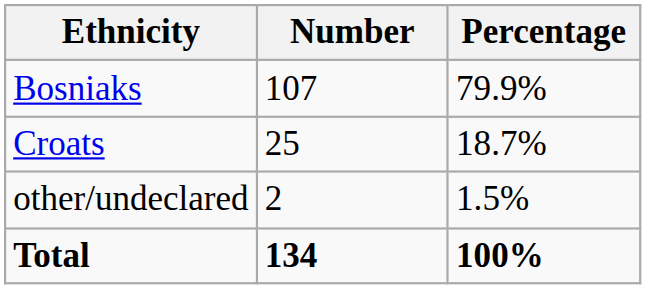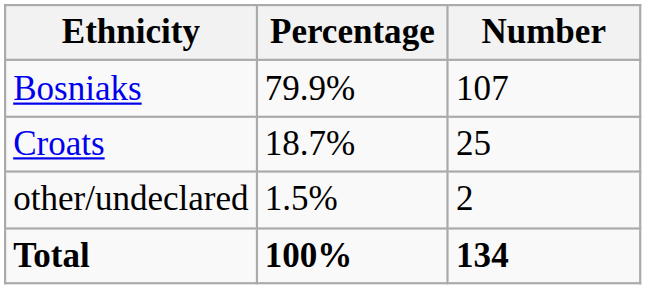 <table class="wikitable">
 <tr>
 <th width="100px">Ethnicity</th>
+<th width="80px">Percentage</th>
 <th width="80px">Number</th>
-<th width="80px">Percentage</th>
 </tr>
 <tr>
 <td><a href='#'>Bosniaks</a></td>
+<td>79.9%</td>
 <td>107</td>
-<td>79.9%</td>
 </tr>
 <tr>
 <td><a href='#'>Croats</a></td>
+<td>18.7%</td>
 <td>25</td>
-<td>18.7%</td>
 </tr>
 <tr>
 <td>other/undeclared</td>
+<td>1.5%</td>
 <td>2</td>
-<td>1.5%</td>
 </tr>
 <tr>
 <td><strong>Total</strong></td>
+<td><strong>100%</strong></td>
 <td><strong>134</strong></td>
-<td><strong>100%</strong></td>
 </tr>
 </table>
